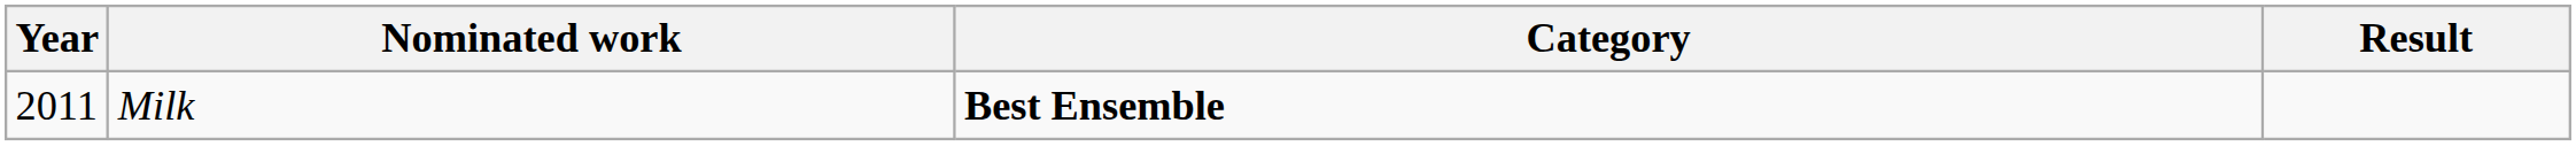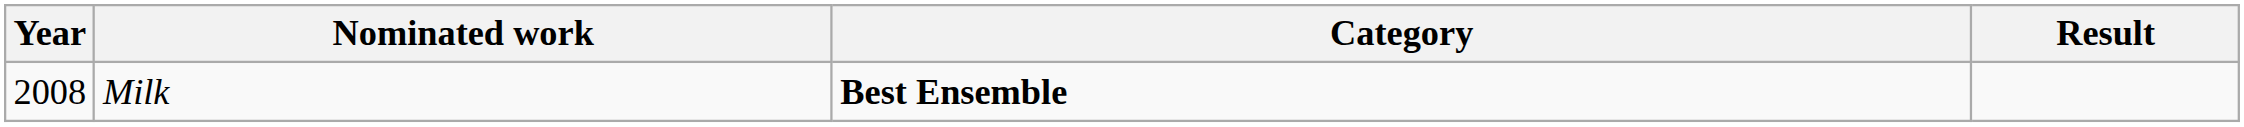 <table class=wikitable>
 <tr>
 <th width=4%>Year</th>
 <th width=33%>Nominated work</th>
 <th width=51%>Category</th>
 <th width=12%>Result</th>
 </tr>
 <tr>
-<td>2011</td>
+<td>2008</td>
 <td><em>Milk</em></td>
 <td><strong>Best Ensemble</strong></td>
 <td></td>
 </tr>
 </table>
